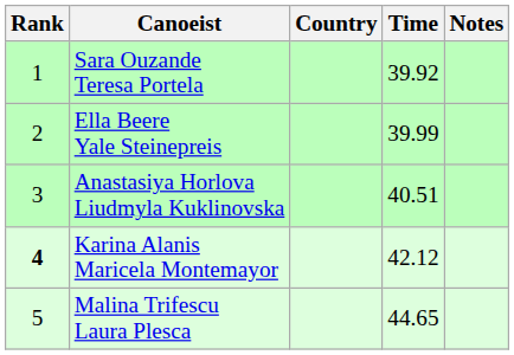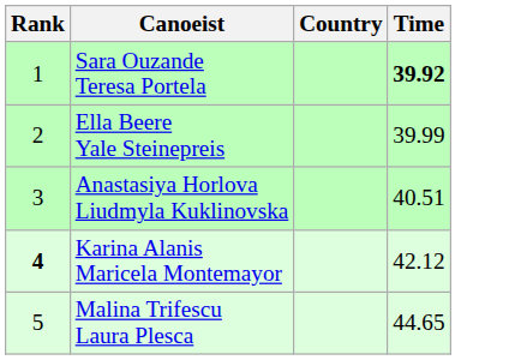 <table class="wikitable" style="text-align:center">
 <tr>
 <th>Rank</th>
 <th>Canoeist</th>
 <th>Country</th>
 <th>Time</th>
-<th>Notes</th>
 </tr>
 <tr bgcolor=bbffbb>
 <td>1</td>
 <td align="left"><a href='#'>Sara Ouzande</a><br><a href='#'>Teresa Portela</a></td>
 <td align="left"></td>
-<td>39.92</td>
-<td></td>
+<td><strong>39.92</strong></td>
 </tr>
 <tr bgcolor=bbffbb>
 <td>2</td>
 <td align="left"><a href='#'>Ella Beere</a><br><a href='#'>Yale Steinepreis</a></td>
 <td align="left"></td>
 <td>39.99</td>
-<td></td>
 </tr>
 <tr bgcolor=bbffbb>
 <td>3</td>
 <td align="left"><a href='#'>Anastasiya Horlova</a><br><a href='#'>Liudmyla Kuklinovska</a></td>
 <td align="left"></td>
 <td>40.51</td>
-<td></td>
 </tr>
 <tr bgcolor=ddffdd>
 <td><strong>4</strong></td>
 <td align="left"><a href='#'>Karina Alanis</a><br><a href='#'>Maricela Montemayor</a></td>
 <td align="left"></td>
 <td>42.12</td>
-<td></td>
 </tr>
 <tr bgcolor=ddffdd>
 <td>5</td>
 <td align="left"><a href='#'>Malina Trifescu</a><br><a href='#'>Laura Plesca</a></td>
 <td align="left"></td>
 <td>44.65</td>
-<td></td>
 </tr>
 </table>
